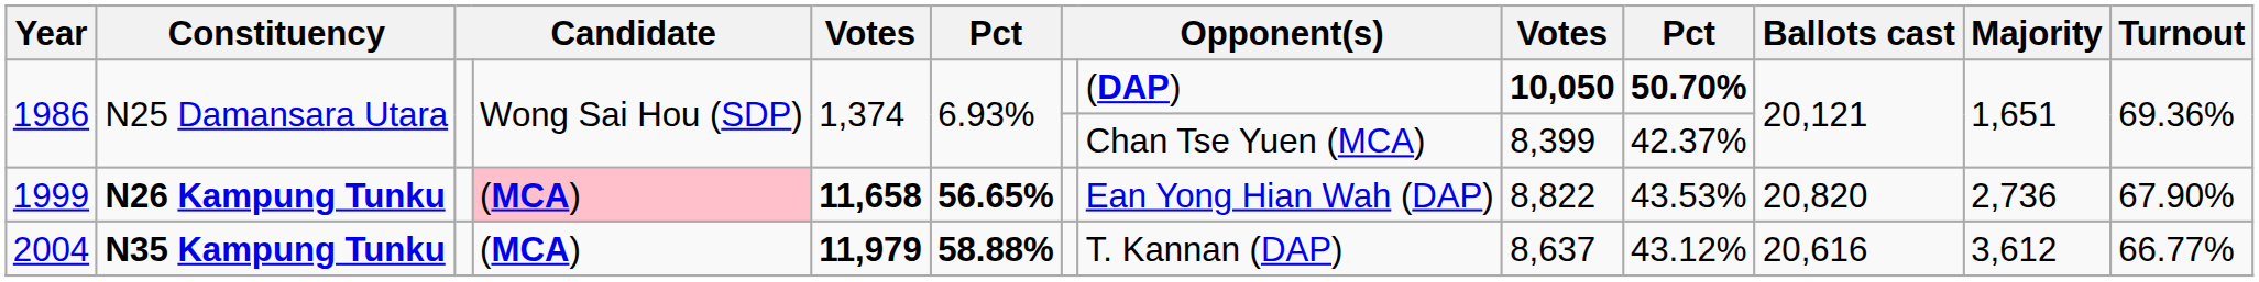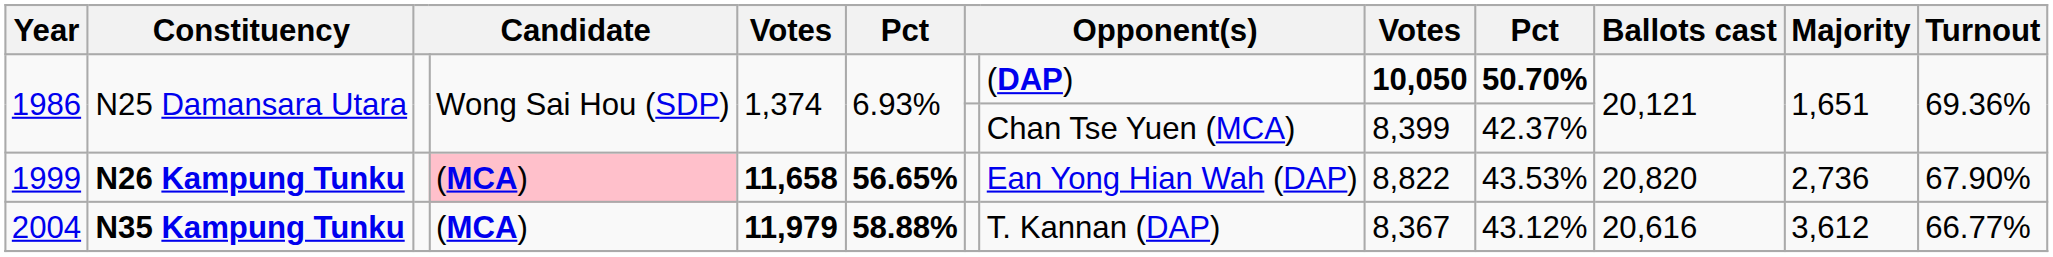 <table class="wikitable" style="margin:0.5em ; font-size:95%">
 <tr>
 <th>Year</th>
 <th>Constituency</th>
 <th colspan=2>Candidate</th>
 <th>Votes</th>
 <th>Pct</th>
 <th colspan=2>Opponent(s)</th>
 <th>Votes</th>
 <th>Pct</th>
 <th>Ballots cast</th>
 <th>Majority</th>
 <th>Turnout</th>
 </tr>
 <tr>
 <td rowspan=2><a href='#'>1986</a></td>
 <td rowspan=2>N25 <a href='#'>Damansara Utara</a></td>
 <td rowspan=2 ></td>
 <td rowspan=2>Wong Sai Hou (<a href='#'>SDP</a>)</td>
 <td rowspan=2>1,374</td>
 <td rowspan=2>6.93%</td>
 <td></td>
 <td><strong></strong> (<strong><a href='#'>DAP</a></strong>)</td>
 <td><strong>10,050</strong></td>
 <td><strong>50.70%</strong></td>
 <td rowspan=2>20,121</td>
 <td rowspan=2>1,651</td>
 <td rowspan=2>69.36%</td>
 </tr>
 <tr>
 <td></td>
 <td>Chan Tse Yuen (<a href='#'>MCA</a>)</td>
 <td>8,399</td>
 <td>42.37%</td>
 </tr>
 <tr>
 <td><a href='#'>1999</a></td>
 <td><strong>N26 <a href='#'>Kampung Tunku</a></strong></td>
 <td></td>
 <td style="background: pink;"> (<strong><a href='#'>MCA</a></strong>)</td>
 <td><strong>11,658</strong></td>
 <td><strong>56.65%</strong></td>
 <td></td>
 <td><a href='#'>Ean Yong Hian Wah</a> (<a href='#'>DAP</a>)</td>
 <td>8,822</td>
 <td>43.53%</td>
 <td>20,820</td>
 <td>2,736</td>
 <td>67.90%</td>
 </tr>
 <tr>
 <td><a href='#'>2004</a></td>
 <td><strong>N35 <a href='#'>Kampung Tunku</a></strong></td>
 <td></td>
 <td> (<strong><a href='#'>MCA</a></strong>)</td>
 <td><strong>11,979</strong></td>
 <td><strong>58.88%</strong></td>
 <td></td>
 <td>T. Kannan (<a href='#'>DAP</a>)</td>
-<td>8,637</td>
+<td>8,367</td>
 <td>43.12%</td>
 <td>20,616</td>
 <td>3,612</td>
 <td>66.77%</td>
 </tr>
 <tr>
 </tr>
 </table>
